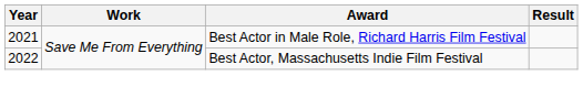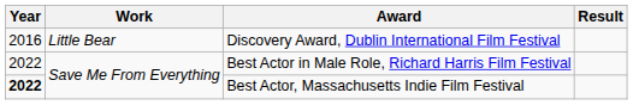 <table class="wikitable sortable">
 <tr>
 <th>Year</th>
 <th>Work</th>
 <th>Award</th>
 <th>Result</th>
 </tr>
 <tr>
-<td>2021</td>
+<td>2016</td>
+<td><em>Little Bear</em></td>
+<td>Discovery Award, <a href='#'>Dublin International Film Festival</a></td>
+<td></td>
+</tr>
+<tr>
+<td>2022</td>
 <td rowspan="2"><em>Save Me From Everything</em></td>
 <td>Best Actor in Male Role, <a href='#'>Richard Harris Film Festival</a></td>
 <td></td>
 </tr>
 <tr>
-<td>2022</td>
+<td><strong>2022</strong></td>
 <td>Best Actor, Massachusetts Indie Film Festival</td>
 <td></td>
 </tr>
 </table>
